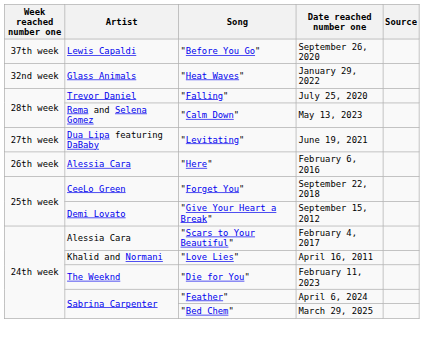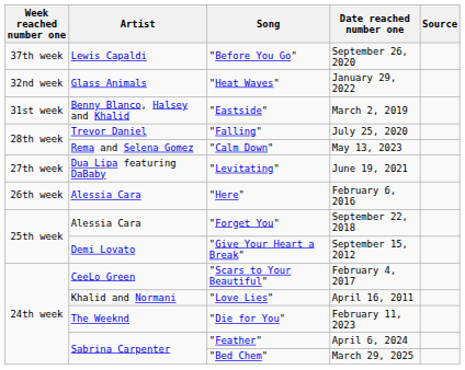 <table class="wikitable">
 <tr>
 <th>Week reached <br> number one</th>
 <th>Artist</th>
 <th>Song</th>
 <th>Date reached <br> number one</th>
 <th>Source</th>
 </tr>
 <tr>
 <td style="text-align:center;">37th week</td>
 <td><a href='#'>Lewis Capaldi</a></td>
 <td>"<a href='#'>Before You Go</a>"</td>
 <td>September 26, 2020</td>
 <td></td>
 </tr>
 <tr>
 <td style="text-align:center;">32nd week</td>
 <td><a href='#'>Glass Animals</a></td>
 <td>"<a href='#'>Heat Waves</a>"</td>
 <td>January 29, 2022</td>
+<td></td>
+</tr>
+<tr>
+<td style="text-align:center;">31st week</td>
+<td><a href='#'>Benny Blanco</a>, <a href='#'>Halsey</a> and <a href='#'>Khalid</a></td>
+<td>"<a href='#'>Eastside</a>"</td>
+<td>March 2, 2019</td>
 <td></td>
 </tr>
 <tr>
 <td rowspan=2 style="text-align:center;">28th week</td>
 <td><a href='#'>Trevor Daniel</a></td>
 <td>"<a href='#'>Falling</a>"</td>
 <td>July 25, 2020</td>
 <td></td>
 </tr>
 <tr>
 <td><a href='#'>Rema</a> and <a href='#'>Selena Gomez</a></td>
 <td>"<a href='#'>Calm Down</a>"</td>
 <td>May 13, 2023</td>
 <td></td>
 </tr>
 <tr>
 <td style="text-align:center;">27th week</td>
 <td><a href='#'>Dua Lipa</a> featuring <a href='#'>DaBaby</a></td>
 <td>"<a href='#'>Levitating</a>"</td>
 <td>June 19, 2021</td>
 <td></td>
 </tr>
 <tr>
 <td style="text-align:center;">26th week</td>
 <td><a href='#'>Alessia Cara</a></td>
 <td>"<a href='#'>Here</a>"</td>
 <td>February 6, 2016</td>
 <td></td>
 </tr>
 <tr>
 <td rowspan=2 style="text-align:center;">25th week</td>
-<td><a href='#'>CeeLo Green</a></td>
+<td>Alessia Cara</td>
 <td>"<a href='#'>Forget You</a>"</td>
 <td>September 22, 2018</td>
 <td></td>
 </tr>
 <tr>
 <td><a href='#'>Demi Lovato</a></td>
 <td>"<a href='#'>Give Your Heart a Break</a>"</td>
 <td>September 15, 2012</td>
 <td></td>
 </tr>
 <tr>
 <td rowspan=5 style="text-align:center;">24th week</td>
-<td>Alessia Cara</td>
+<td><a href='#'>CeeLo Green</a></td>
 <td>"<a href='#'>Scars to Your Beautiful</a>"</td>
 <td>February 4, 2017</td>
 <td></td>
 </tr>
 <tr>
 <td>Khalid and <a href='#'>Normani</a></td>
 <td>"<a href='#'>Love Lies</a>"</td>
 <td>April 16, 2011</td>
 <td></td>
 </tr>
 <tr>
 <td><a href='#'>The Weeknd</a></td>
 <td>"<a href='#'>Die for You</a>"</td>
 <td>February 11, 2023</td>
 <td></td>
 </tr>
 <tr>
 <td rowspan=2><a href='#'>Sabrina Carpenter</a></td>
 <td>"<a href='#'>Feather</a>"</td>
 <td>April 6, 2024</td>
 <td></td>
 </tr>
 <tr>
 <td>"<a href='#'>Bed Chem</a>"</td>
 <td>March 29, 2025</td>
 <td></td>
 </tr>
 </table>
